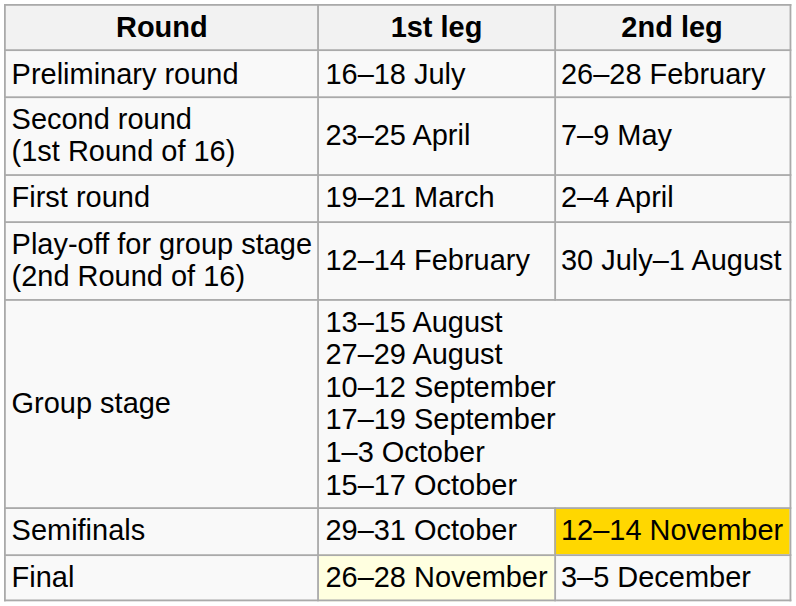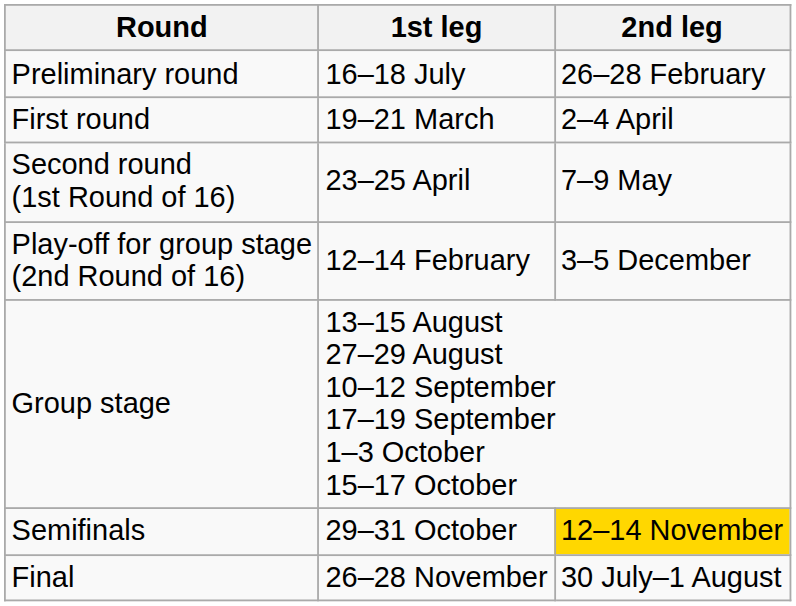 <table class="wikitable">
 <tr>
 <th>Round</th>
 <th>1st leg</th>
 <th>2nd leg</th>
 </tr>
 <tr>
 <td>Preliminary round</td>
 <td>16–18 July</td>
 <td>26–28 February</td>
 </tr>
 <tr>
+<td>First round</td>
+<td>19–21 March</td>
+<td>2–4 April</td>
+</tr>
+<tr>
 <td>Second round<br>(1st Round of 16)</td>
 <td>23–25 April</td>
 <td>7–9 May</td>
 </tr>
 <tr>
-<td>First round</td>
-<td>19–21 March</td>
-<td>2–4 April</td>
-</tr>
-<tr>
 <td>Play-off for group stage<br>(2nd Round of 16)</td>
 <td>12–14 February</td>
-<td>30 July–1 August</td>
+<td>3–5 December</td>
 </tr>
 <tr>
 <td>Group stage</td>
 <td colspan=2>13–15 August<br> 27–29 August<br> 10–12 September<br> 17–19 September<br> 1–3 October<br> 15–17 October</td>
 </tr>
 <tr>
 <td>Semifinals</td>
 <td>29–31 October</td>
 <td style="background: gold;">12–14 November</td>
 </tr>
 <tr>
 <td>Final</td>
-<td style="background: lightyellow;">26–28 November</td>
-<td>3–5 December</td>
+<td>26–28 November</td>
+<td>30 July–1 August</td>
 </tr>
 </table>
